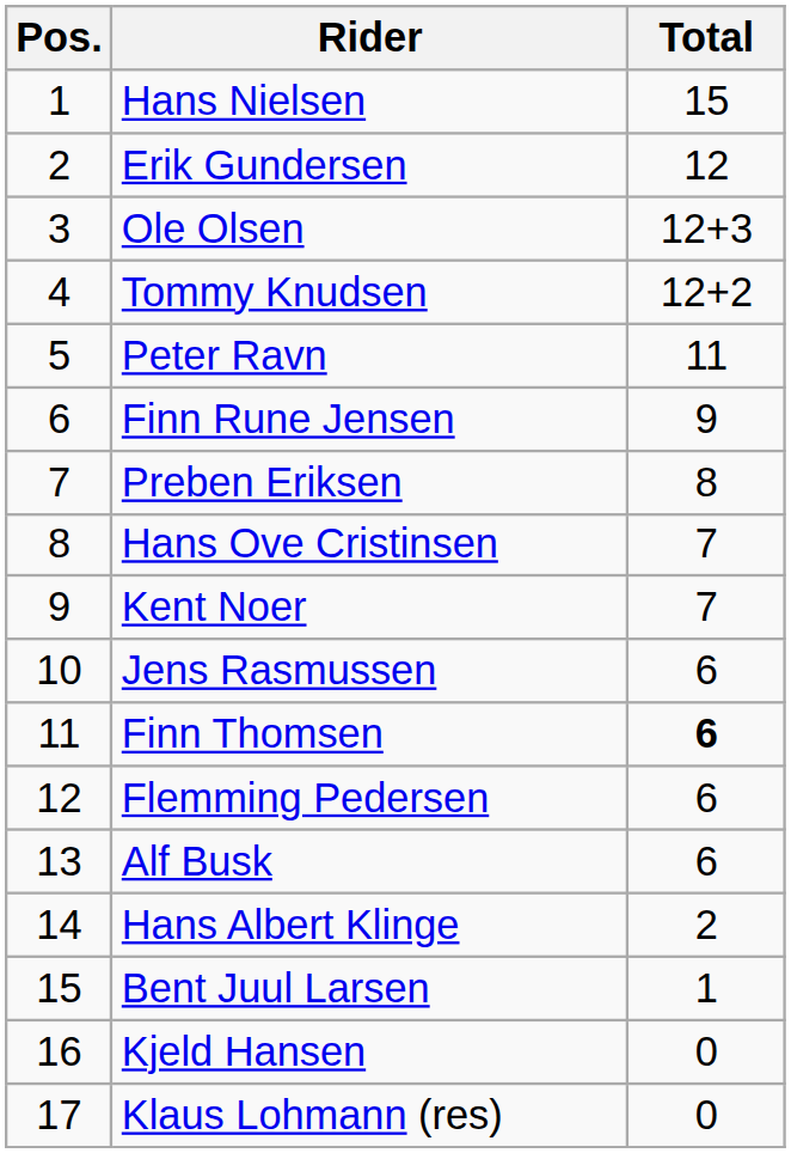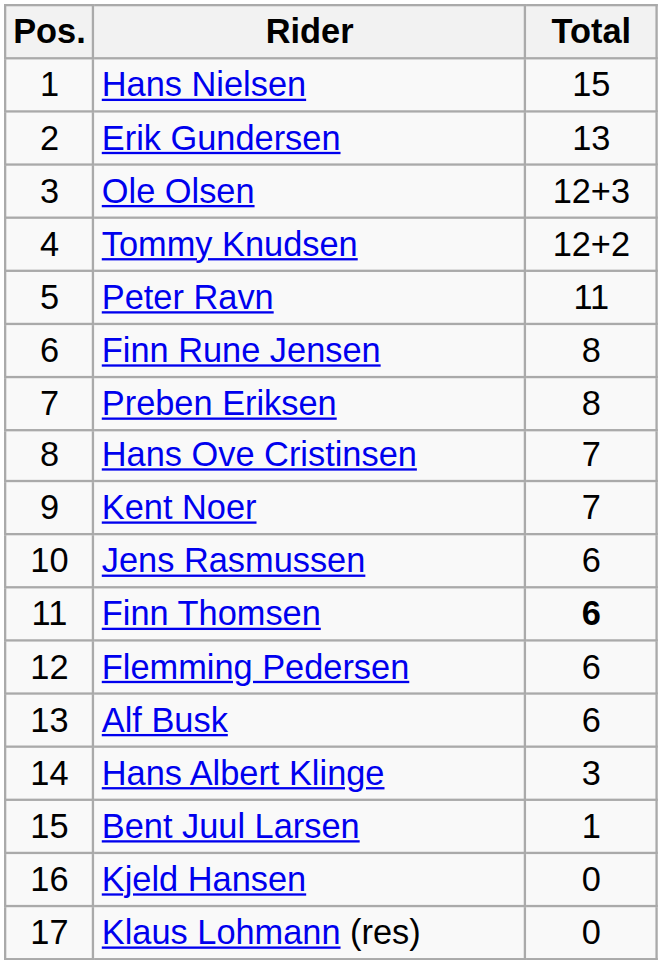 <table class=wikitable style="font-size:93%;">
 <tr>
 <th width=25px>Pos.</th>
 <th width=180px>Rider</th>
 <th width=50px>Total</th>
 </tr>
 <tr align=center>
 <td>1</td>
 <td align=left><a href='#'>Hans Nielsen</a></td>
 <td>15</td>
 </tr>
 <tr align=center>
 <td>2</td>
 <td align=left><a href='#'>Erik Gundersen</a></td>
-<td>12</td>
+<td>13</td>
 </tr>
 <tr align=center>
 <td>3</td>
 <td align=left><a href='#'>Ole Olsen</a></td>
 <td>12+3</td>
 </tr>
 <tr align=center>
 <td>4</td>
 <td align=left><a href='#'>Tommy Knudsen</a></td>
 <td>12+2</td>
 </tr>
 <tr align=center>
 <td>5</td>
 <td align=left><a href='#'>Peter Ravn</a></td>
 <td>11</td>
 </tr>
 <tr align=center>
 <td>6</td>
 <td align=left><a href='#'>Finn Rune Jensen</a></td>
-<td>9</td>
+<td>8</td>
 </tr>
 <tr align=center>
 <td>7</td>
 <td align=left><a href='#'>Preben Eriksen</a></td>
 <td>8</td>
 </tr>
 <tr align=center>
 <td>8</td>
 <td align=left><a href='#'>Hans Ove Cristinsen</a></td>
 <td>7</td>
 </tr>
 <tr align=center>
 <td>9</td>
 <td align=left><a href='#'>Kent Noer</a></td>
 <td>7</td>
 </tr>
 <tr align=center>
 <td>10</td>
 <td align=left><a href='#'>Jens Rasmussen</a></td>
 <td>6</td>
 </tr>
 <tr align=center>
 <td>11</td>
 <td align=left><a href='#'>Finn Thomsen</a></td>
 <td><strong>6</strong></td>
 </tr>
 <tr align=center>
 <td>12</td>
 <td align=left><a href='#'>Flemming Pedersen</a></td>
 <td>6</td>
 </tr>
 <tr align=center>
 <td>13</td>
 <td align=left><a href='#'>Alf Busk</a></td>
 <td>6</td>
 </tr>
 <tr align=center>
 <td>14</td>
 <td align=left><a href='#'>Hans Albert Klinge</a></td>
-<td>2</td>
+<td>3</td>
 </tr>
 <tr align=center>
 <td>15</td>
 <td align=left><a href='#'>Bent Juul Larsen</a></td>
 <td>1</td>
 </tr>
 <tr align=center>
 <td>16</td>
 <td align=left><a href='#'>Kjeld Hansen</a></td>
 <td>0</td>
 </tr>
 <tr align=center>
 <td>17</td>
 <td align=left><a href='#'>Klaus Lohmann</a> (res)</td>
 <td>0</td>
 </tr>
 </table>
